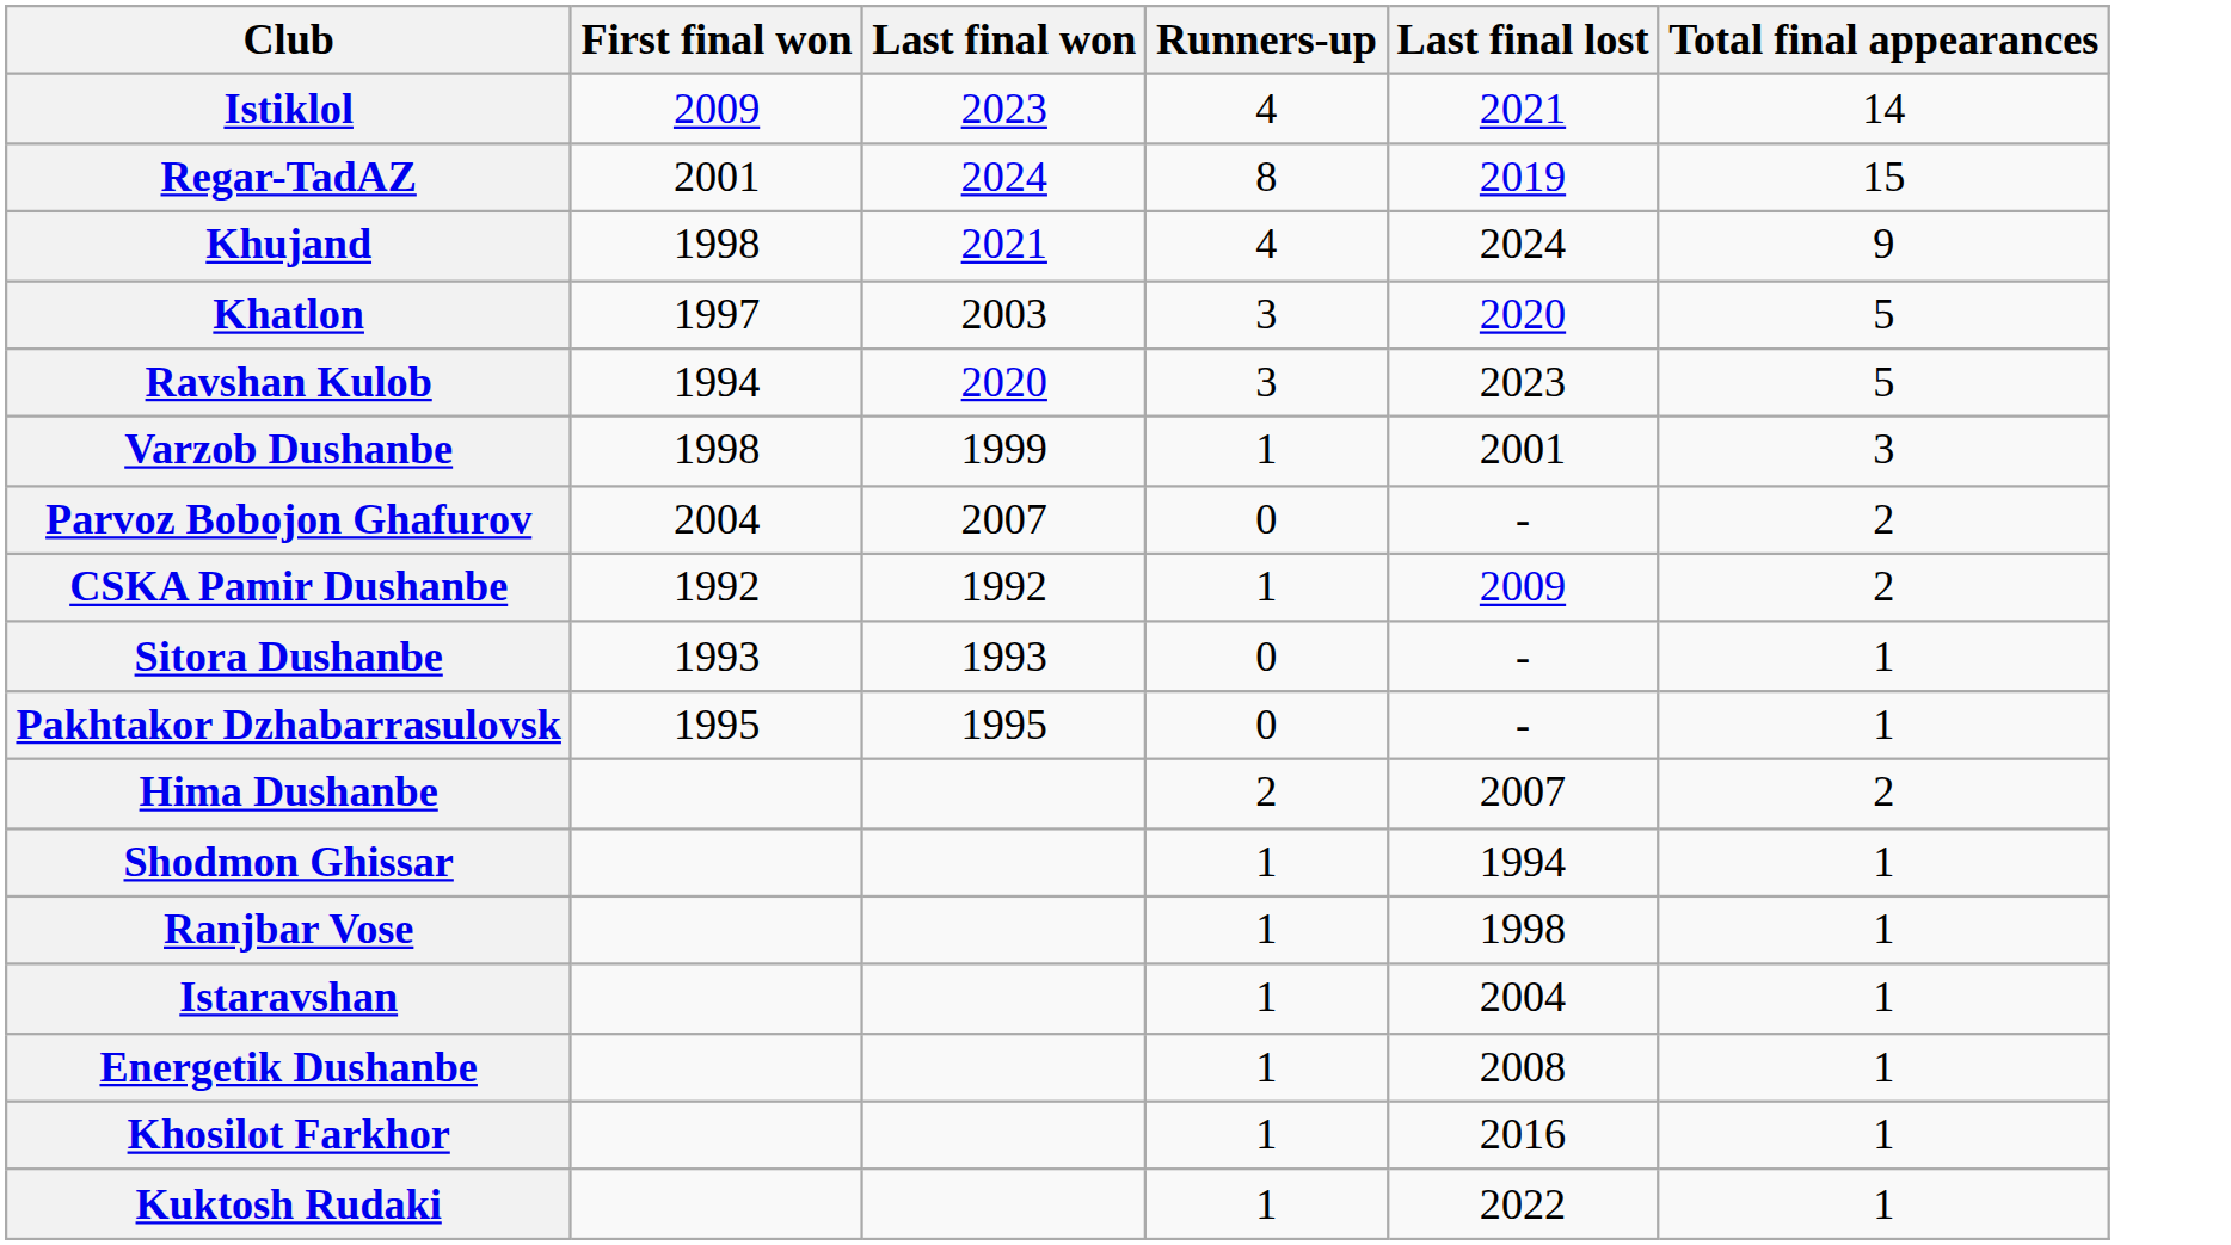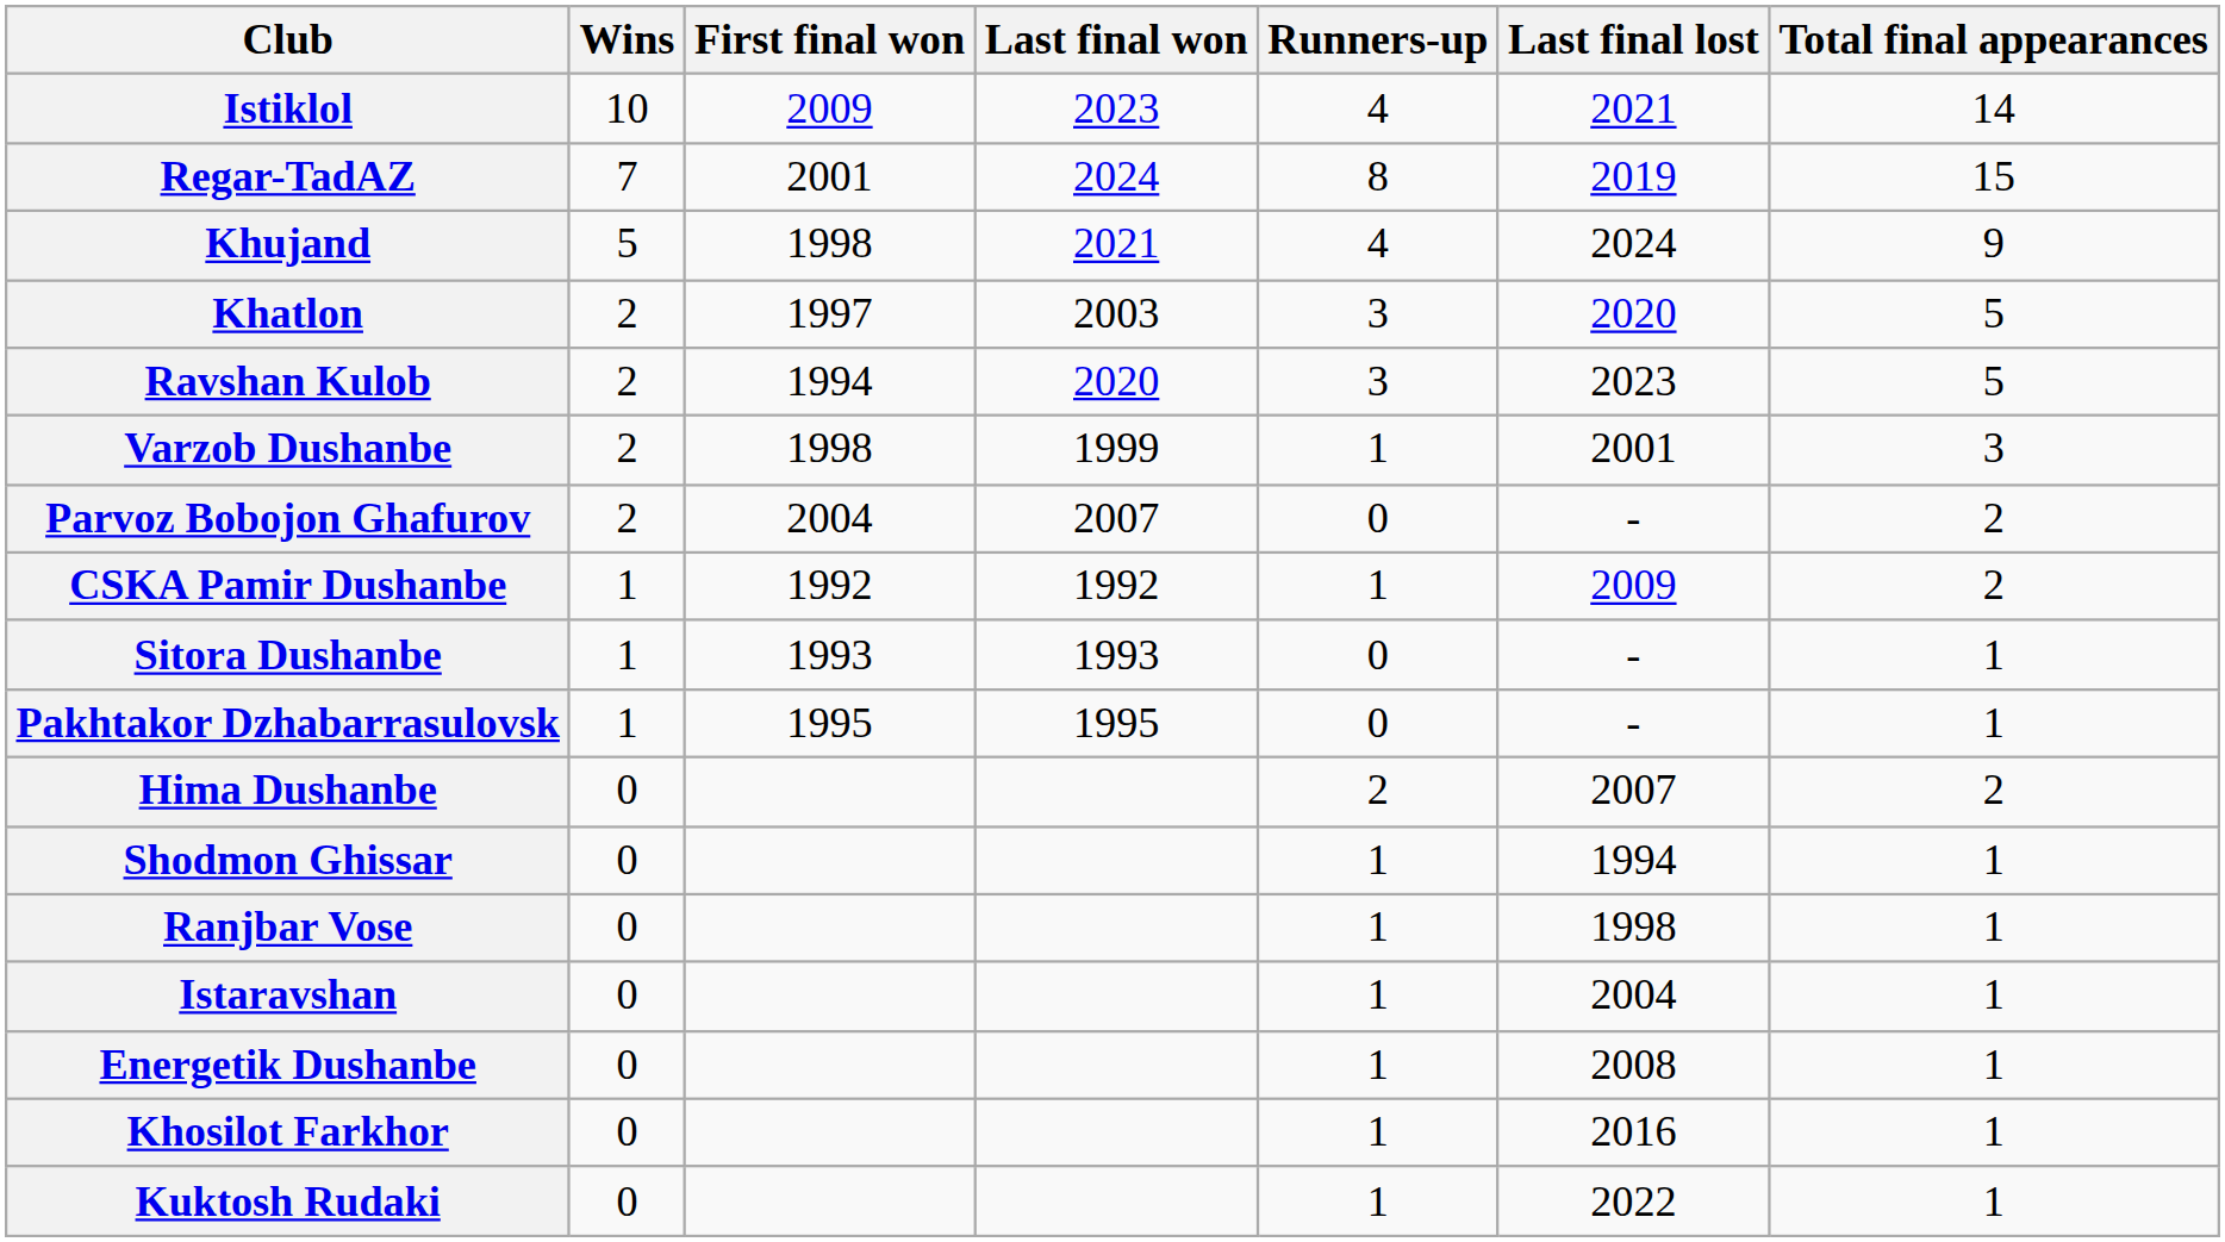 <table class="wikitable sortable plainrowheaders" style="text-align:center">
 <tr>
 <th scope="col">Club</th>
+<th scope="col">Wins</th>
 <th scope="col">First final won</th>
 <th scope="col">Last final won</th>
 <th scope="col">Runners-up</th>
 <th scope="col">Last final lost</th>
 <th scope="col">Total final appearances</th>
 </tr>
 <tr>
 <th scope="row"><a href='#'>Istiklol</a></th>
+<td>10</td>
 <td><a href='#'>2009</a></td>
 <td><a href='#'>2023</a></td>
 <td>4</td>
 <td><a href='#'>2021</a></td>
 <td>14</td>
 </tr>
 <tr>
 <th scope="row"><a href='#'>Regar-TadAZ</a></th>
+<td>7</td>
 <td>2001</td>
 <td><a href='#'>2024</a></td>
 <td>8</td>
 <td><a href='#'>2019</a></td>
 <td>15</td>
 </tr>
 <tr>
 <th scope="row"><a href='#'>Khujand</a></th>
+<td>5</td>
 <td>1998</td>
 <td><a href='#'>2021</a></td>
 <td>4</td>
 <td>2024</td>
 <td>9</td>
 </tr>
 <tr>
 <th scope="row"><a href='#'>Khatlon</a></th>
+<td>2</td>
 <td>1997</td>
 <td>2003</td>
 <td>3</td>
 <td><a href='#'>2020</a></td>
 <td>5</td>
 </tr>
 <tr>
 <th scope="row"><a href='#'>Ravshan Kulob</a></th>
+<td>2</td>
 <td>1994</td>
 <td><a href='#'>2020</a></td>
 <td>3</td>
 <td>2023</td>
 <td>5</td>
 </tr>
 <tr>
 <th scope="row"><a href='#'>Varzob Dushanbe</a></th>
+<td>2</td>
 <td>1998</td>
 <td>1999</td>
 <td>1</td>
 <td>2001</td>
 <td>3</td>
 </tr>
 <tr>
 <th scope="row"><a href='#'>Parvoz Bobojon Ghafurov</a></th>
+<td>2</td>
 <td>2004</td>
 <td>2007</td>
 <td>0</td>
 <td>-</td>
 <td>2</td>
 </tr>
 <tr>
 <th scope="row"><a href='#'>CSKA Pamir Dushanbe</a></th>
+<td>1</td>
 <td>1992</td>
 <td>1992</td>
 <td>1</td>
 <td><a href='#'>2009</a></td>
 <td>2</td>
 </tr>
 <tr>
 <th scope="row"><a href='#'>Sitora Dushanbe</a></th>
+<td>1</td>
 <td>1993</td>
 <td>1993</td>
 <td>0</td>
 <td>-</td>
 <td>1</td>
 </tr>
 <tr>
 <th scope="row"><a href='#'>Pakhtakor Dzhabarrasulovsk</a></th>
+<td>1</td>
 <td>1995</td>
 <td>1995</td>
 <td>0</td>
 <td>-</td>
 <td>1</td>
 </tr>
 <tr>
 <th scope="row"><a href='#'>Hima Dushanbe</a></th>
+<td>0</td>
 <td></td>
 <td></td>
 <td>2</td>
 <td>2007</td>
 <td>2</td>
 </tr>
 <tr>
 <th scope="row"><a href='#'>Shodmon Ghissar</a></th>
+<td>0</td>
 <td></td>
 <td></td>
 <td>1</td>
 <td>1994</td>
 <td>1</td>
 </tr>
 <tr>
 <th scope="row"><a href='#'>Ranjbar Vose</a></th>
+<td>0</td>
 <td></td>
 <td></td>
 <td>1</td>
 <td>1998</td>
 <td>1</td>
 </tr>
 <tr>
 <th scope="row"><a href='#'>Istaravshan</a></th>
+<td>0</td>
 <td></td>
 <td></td>
 <td>1</td>
 <td>2004</td>
 <td>1</td>
 </tr>
 <tr>
 <th scope="row"><a href='#'>Energetik Dushanbe</a></th>
+<td>0</td>
 <td></td>
 <td></td>
 <td>1</td>
 <td>2008</td>
 <td>1</td>
 </tr>
 <tr>
 <th scope="row"><a href='#'>Khosilot Farkhor</a></th>
+<td>0</td>
 <td></td>
 <td></td>
 <td>1</td>
 <td>2016</td>
 <td>1</td>
 </tr>
 <tr>
 <th scope="row"><a href='#'>Kuktosh Rudaki</a></th>
+<td>0</td>
 <td></td>
 <td></td>
 <td>1</td>
 <td>2022</td>
 <td>1</td>
 </tr>
 </table>
